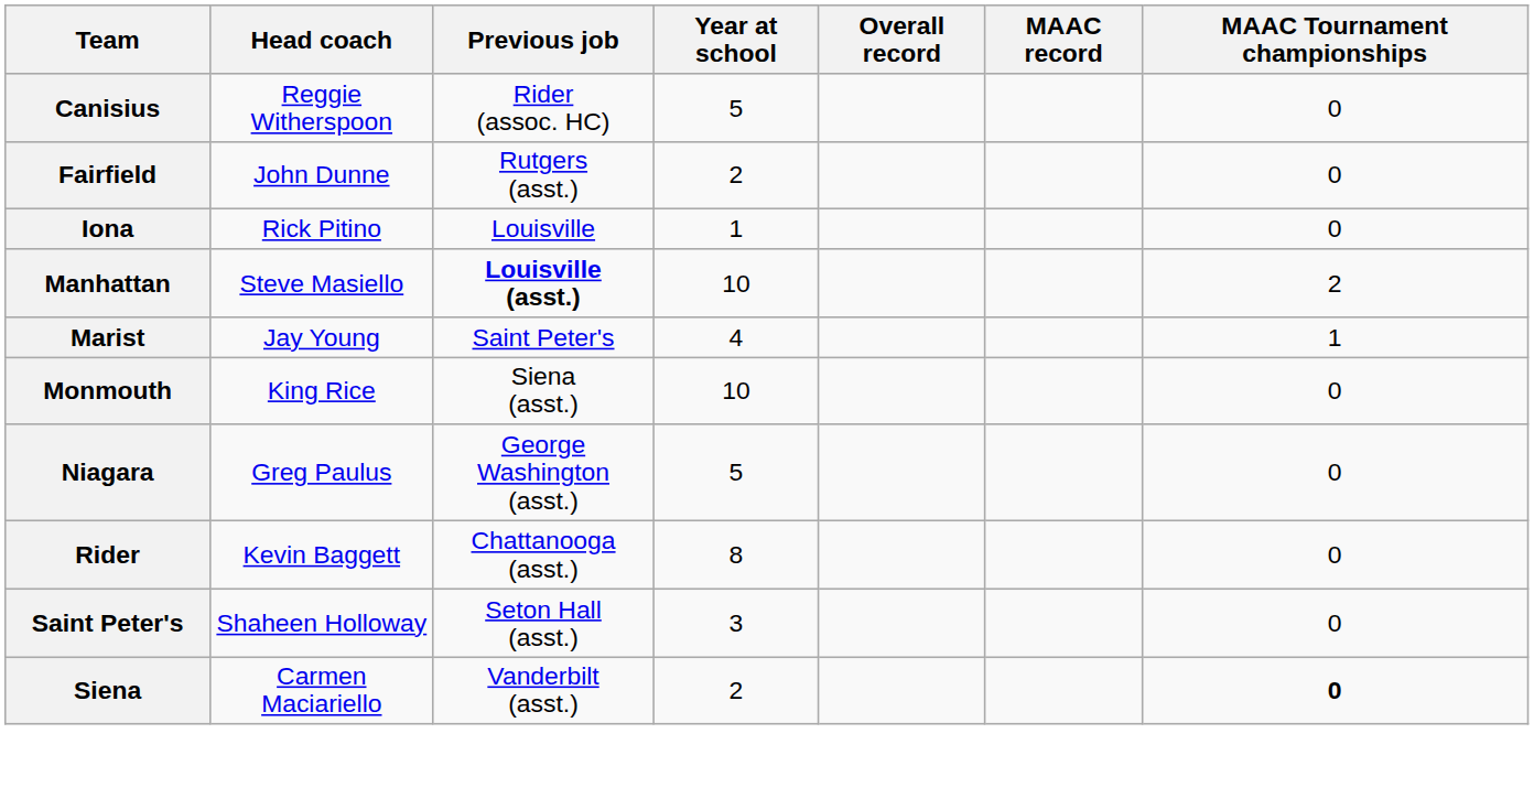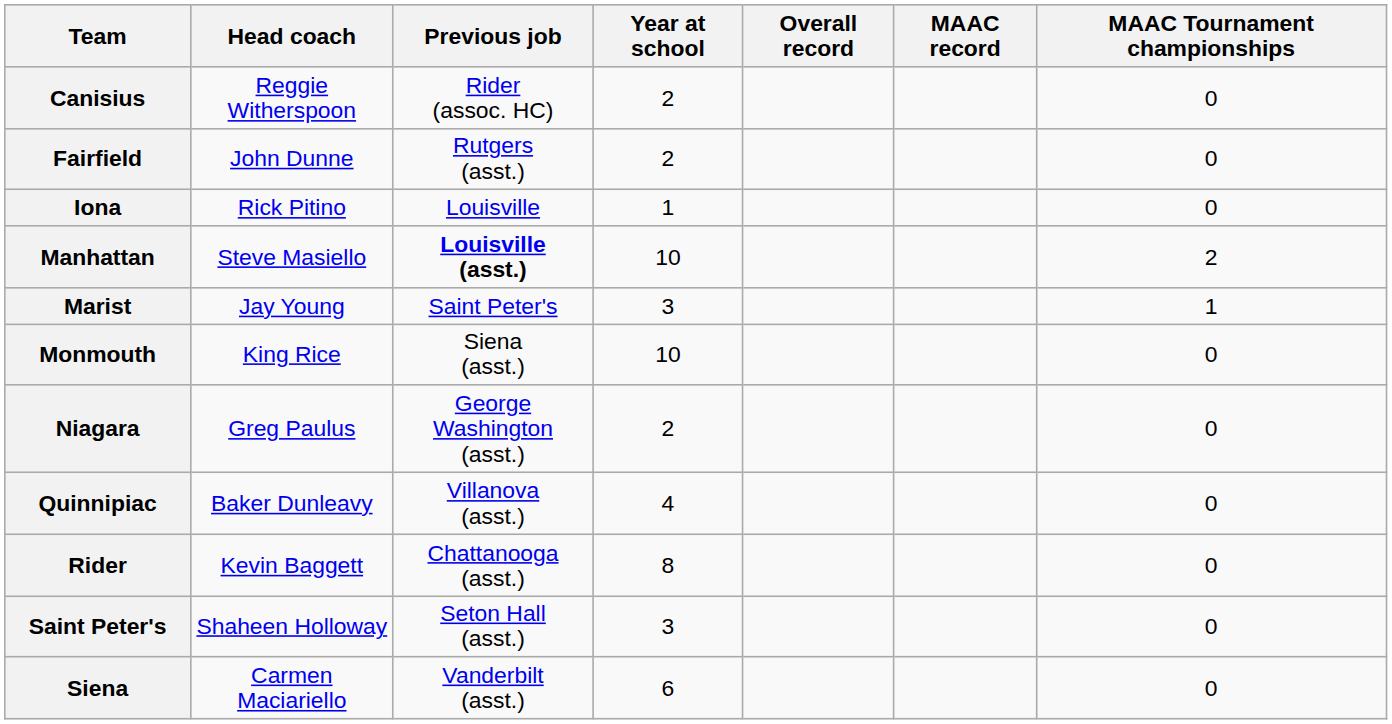 <table class="wikitable sortable" style="text-align: center;font-size:90%;">
 <tr>
 <th width="110">Team</th>
 <th>Head coach</th>
 <th>Previous job</th>
 <th>Year at school</th>
 <th>Overall record</th>
 <th>MAAC record</th>
 <th>MAAC Tournament championships</th>
 </tr>
 <tr>
 <th style=>Canisius</th>
 <td><a href='#'>Reggie Witherspoon</a></td>
 <td><a href='#'>Rider</a><br>(assoc. HC)</td>
-<td>5</td>
+<td>2</td>
 <td></td>
 <td></td>
 <td>0</td>
 </tr>
 <tr>
 <th style=>Fairfield</th>
 <td><a href='#'>John Dunne</a></td>
 <td><a href='#'>Rutgers</a><br>(asst.)</td>
 <td>2</td>
 <td></td>
 <td></td>
 <td>0</td>
 </tr>
 <tr>
 <th style=>Iona</th>
 <td><a href='#'>Rick Pitino</a></td>
 <td><a href='#'>Louisville</a></td>
 <td>1</td>
 <td></td>
 <td></td>
 <td>0</td>
 </tr>
 <tr>
 <th style=>Manhattan</th>
 <td><a href='#'>Steve Masiello</a></td>
 <td><strong><a href='#'>Louisville</a><br>(asst.)</strong></td>
 <td>10</td>
 <td></td>
 <td></td>
 <td>2</td>
 </tr>
 <tr>
 <th style=>Marist</th>
 <td><a href='#'>Jay Young</a></td>
 <td><a href='#'>Saint Peter's</a></td>
-<td>4</td>
+<td>3</td>
 <td></td>
 <td></td>
 <td>1</td>
 </tr>
 <tr>
 <th style=>Monmouth</th>
 <td><a href='#'>King Rice</a></td>
 <td>Siena<br>(asst.)</td>
 <td>10</td>
 <td></td>
 <td></td>
 <td>0</td>
 </tr>
 <tr>
 <th style=>Niagara</th>
 <td><a href='#'>Greg Paulus</a></td>
 <td><a href='#'>George Washington</a><br>(asst.)</td>
-<td>5</td>
+<td>2</td>
+<td></td>
+<td></td>
+<td>0</td>
+</tr>
+<tr>
+<th style=>Quinnipiac</th>
+<td><a href='#'>Baker Dunleavy</a></td>
+<td><a href='#'>Villanova</a><br>(asst.)</td>
+<td>4</td>
 <td></td>
 <td></td>
 <td>0</td>
 </tr>
 <tr>
 <th style=>Rider</th>
 <td><a href='#'>Kevin Baggett</a></td>
 <td><a href='#'>Chattanooga</a><br>(asst.)</td>
 <td>8</td>
 <td></td>
 <td></td>
 <td>0</td>
 </tr>
 <tr>
 <th style=>Saint Peter's</th>
 <td><a href='#'>Shaheen Holloway</a></td>
 <td><a href='#'>Seton Hall</a><br>(asst.)</td>
 <td>3</td>
 <td></td>
 <td></td>
 <td>0</td>
 </tr>
 <tr>
 <th style=>Siena</th>
 <td><a href='#'>Carmen Maciariello</a></td>
 <td><a href='#'>Vanderbilt</a><br>(asst.)</td>
-<td>2</td>
+<td>6</td>
 <td></td>
 <td></td>
-<td><strong>0</strong></td>
+<td>0</td>
 </tr>
 </table>
